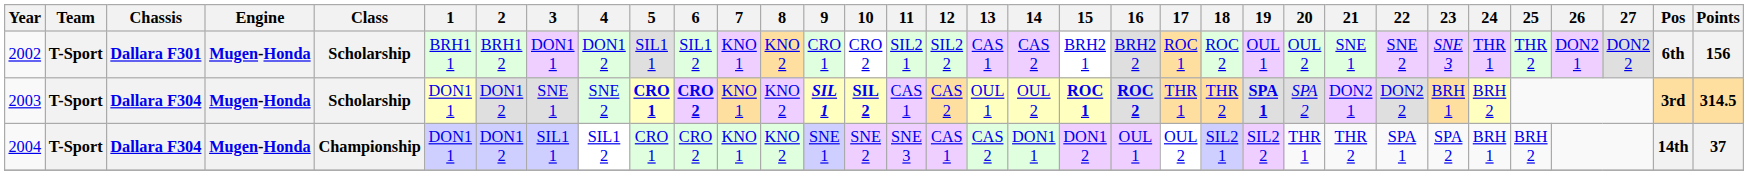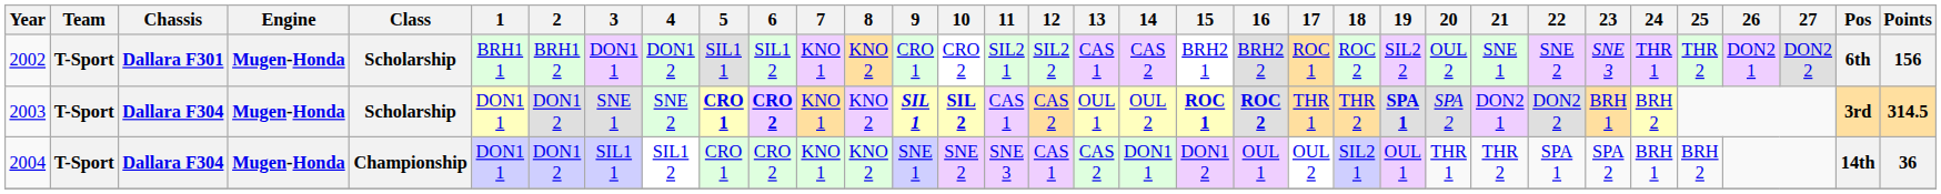 <table class="wikitable" style="text-align:center; font-size:85%">
 <tr>
 <th>Year</th>
 <th>Team</th>
 <th>Chassis</th>
 <th>Engine</th>
 <th>Class</th>
 <th>1</th>
 <th>2</th>
 <th>3</th>
 <th>4</th>
 <th>5</th>
 <th>6</th>
 <th>7</th>
 <th>8</th>
 <th>9</th>
 <th>10</th>
 <th>11</th>
 <th>12</th>
 <th>13</th>
 <th>14</th>
 <th>15</th>
 <th>16</th>
 <th>17</th>
 <th>18</th>
 <th>19</th>
 <th>20</th>
 <th>21</th>
 <th>22</th>
 <th>23</th>
 <th>24</th>
 <th>25</th>
 <th>26</th>
 <th>27</th>
 <th>Pos</th>
 <th>Points</th>
 </tr>
 <tr>
 <td><a href='#'>2002</a></td>
 <th nowrap>T-Sport</th>
 <th nowrap><a href='#'>Dallara F301</a></th>
 <th nowrap><a href='#'>Mugen</a>-<a href='#'>Honda</a></th>
 <th>Scholarship</th>
 <td style="background:#DFFFDF;"><a href='#'>BRH1<br>1</a><br></td>
 <td style="background:#DFFFDF;"><a href='#'>BRH1<br>2</a><br></td>
 <td style="background:#EFCFFF;"><a href='#'>DON1<br>1</a><br></td>
 <td style="background:#DFFFDF;"><a href='#'>DON1<br>2</a><br></td>
 <td style="background:#DFDFDF;"><a href='#'>SIL1<br>1</a><br></td>
 <td style="background:#DFFFDF;"><a href='#'>SIL1<br>2</a><br></td>
 <td style="background:#EFCFFF;"><a href='#'>KNO<br>1</a><br></td>
 <td style="background:#FFDF9F;"><a href='#'>KNO<br>2</a><br></td>
 <td style="background:#DFFFDF;"><a href='#'>CRO<br>1</a><br></td>
 <td style="background:#FFFFFF;"><a href='#'>CRO<br>2</a><br></td>
 <td style="background:#DFFFDF;"><a href='#'>SIL2<br>1</a><br></td>
 <td style="background:#DFFFDF;"><a href='#'>SIL2<br>2</a><br></td>
 <td style="background:#EFCFFF;"><a href='#'>CAS<br>1</a><br></td>
 <td style="background:#EFCFFF;"><a href='#'>CAS<br>2</a><br></td>
 <td style="background:#FFFFFF;"><a href='#'>BRH2<br>1</a><br></td>
 <td style="background:#DFDFDF;"><a href='#'>BRH2<br>2</a><br></td>
 <td style="background:#FFDF9F;"><a href='#'>ROC<br>1</a><br></td>
 <td style="background:#DFFFDF;"><a href='#'>ROC<br>2</a><br></td>
-<td style="background:#EFCFFF;"><a href='#'>OUL<br>1</a><br></td>
+<td style="background:#EFCFFF;"><a href='#'>SIL2<br>2</a><br></td>
 <td style="background:#DFFFDF;"><a href='#'>OUL<br>2</a><br></td>
 <td style="background:#DFFFDF;"><a href='#'>SNE<br>1</a><br></td>
 <td style="background:#EFCFFF;"><a href='#'>SNE<br>2</a><br></td>
 <td style="background:#EFCFFF;"><em><a href='#'>SNE<br>3</a></em><br></td>
 <td style="background:#EFCFFF;"><a href='#'>THR<br>1</a><br></td>
 <td style="background:#DFFFDF;"><a href='#'>THR<br>2</a><br></td>
 <td style="background:#EFCFFF;"><a href='#'>DON2<br>1</a><br></td>
 <td style="background:#DFDFDF;"><a href='#'>DON2<br>2</a><br></td>
 <th>6th</th>
 <th>156</th>
 </tr>
 <tr>
 <td><a href='#'>2003</a></td>
 <th nowrap>T-Sport</th>
 <th nowrap><a href='#'>Dallara F304</a></th>
 <th nowrap><a href='#'>Mugen</a>-<a href='#'>Honda</a></th>
 <th>Scholarship</th>
 <td style="background:#FFFFBF;"><a href='#'>DON1<br>1</a><br></td>
 <td style="background:#DFDFDF;"><a href='#'>DON1<br>2</a><br></td>
 <td style="background:#DFDFDF;"><a href='#'>SNE<br>1</a><br></td>
 <td style="background:#DFFFDF;"><a href='#'>SNE<br>2</a><br></td>
 <td style="background:#FFFFBF;"><strong><a href='#'>CRO<br>1</a></strong><br></td>
 <td style="background:#EFCFFF;"><strong><a href='#'>CRO<br>2</a></strong><br></td>
 <td style="background:#FFDF9F;"><a href='#'>KNO<br>1</a><br></td>
 <td style="background:#EFCFFF;"><a href='#'>KNO<br>2</a><br></td>
 <td style="background:#FFFFBF;"><strong><em><a href='#'>SIL<br>1</a></em></strong><br></td>
 <td style="background:#FFFFBF;"><strong><a href='#'>SIL<br>2</a></strong><br></td>
 <td style="background:#EFCFFF;"><a href='#'>CAS<br>1</a><br></td>
 <td style="background:#FFDF9F;"><a href='#'>CAS<br>2</a><br></td>
 <td style="background:#FFFFBF;"><a href='#'>OUL<br>1</a><br></td>
 <td style="background:#FFFFBF;"><a href='#'>OUL<br>2</a><br></td>
 <td style="background:#FFFFBF;"><strong><a href='#'>ROC<br>1</a></strong><br></td>
 <td style="background:#DFDFDF;"><strong><a href='#'>ROC<br>2</a></strong><br></td>
 <td style="background:#FFDF9F;"><a href='#'>THR<br>1</a><br></td>
 <td style="background:#FFDF9F;"><a href='#'>THR<br>2</a><br></td>
 <td style="background:#DFDFDF;"><strong><a href='#'>SPA<br>1</a></strong><br></td>
 <td style="background:#DFDFDF;"><em><a href='#'>SPA<br>2</a></em><br></td>
 <td style="background:#EFCFFF;"><a href='#'>DON2<br>1</a><br></td>
 <td style="background:#DFDFDF;"><a href='#'>DON2<br>2</a><br></td>
 <td style="background:#FFDF9F;"><a href='#'>BRH<br>1</a><br></td>
 <td style="background:#FFFFBF;"><a href='#'>BRH<br>2</a><br></td>
 <td colspan=3></td>
 <th style="background:#FFDF9F;">3rd</th>
 <th style="background:#FFDF9F;">314.5</th>
 </tr>
 <tr>
 <td><a href='#'>2004</a></td>
 <th nowrap>T-Sport</th>
 <th nowrap><a href='#'>Dallara F304</a></th>
 <th nowrap><a href='#'>Mugen</a>-<a href='#'>Honda</a></th>
 <th>Championship</th>
 <td style="background:#CFCFFF;"><a href='#'>DON1<br>1</a><br></td>
 <td style="background:#CFCFFF;"><a href='#'>DON1<br>2</a><br></td>
 <td style="background:#CFCFFF;"><a href='#'>SIL1<br>1</a><br></td>
 <td style="background:#FFFFFF;"><a href='#'>SIL1<br>2</a><br></td>
 <td style="background:#DFFFDF;"><a href='#'>CRO<br>1</a><br></td>
 <td style="background:#DFFFDF;"><a href='#'>CRO<br>2</a><br></td>
 <td style="background:#DFFFDF;"><a href='#'>KNO<br>1</a><br></td>
 <td style="background:#DFFFDF;"><a href='#'>KNO<br>2</a><br></td>
 <td style="background:#CFCFFF;"><a href='#'>SNE<br>1</a><br></td>
 <td style="background:#EFCFFF;"><a href='#'>SNE<br>2</a><br></td>
 <td style="background:#EFCFFF;"><a href='#'>SNE<br>3</a><br></td>
 <td style="background:#EFCFFF;"><a href='#'>CAS<br>1</a><br></td>
 <td style="background:#DFFFDF;"><a href='#'>CAS<br>2</a><br></td>
 <td style="background:#DFFFDF;"><a href='#'>DON1<br>1</a><br></td>
 <td style="background:#EFCFFF;"><a href='#'>DON1<br>2</a><br></td>
 <td style="background:#EFCFFF;"><a href='#'>OUL<br>1</a><br></td>
 <td style="background:#FFFFFF;"><a href='#'>OUL<br>2</a><br></td>
 <td style="background:#CFCFFF;"><a href='#'>SIL2<br>1</a><br></td>
-<td style="background:#EFCFFF;"><a href='#'>SIL2<br>2</a><br></td>
+<td style="background:#EFCFFF;"><a href='#'>OUL<br>1</a><br></td>
 <td><a href='#'>THR<br>1</a></td>
 <td><a href='#'>THR<br>2</a></td>
 <td><a href='#'>SPA<br>1</a></td>
 <td><a href='#'>SPA<br>2</a></td>
 <td><a href='#'>BRH<br>1</a></td>
 <td><a href='#'>BRH<br>2</a></td>
 <td colspan=2></td>
 <th>14th</th>
-<th>37</th>
+<th>36</th>
 </tr>
 <tr>
 </tr>
 </table>
